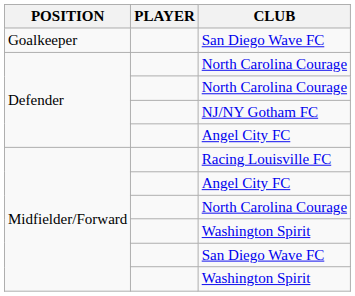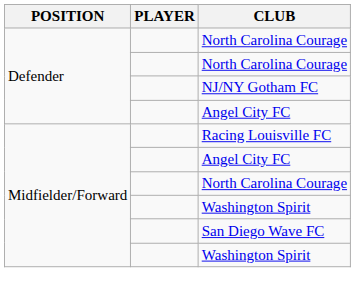 <table class="wikitable sortable">
 <tr>
 <th>POSITION</th>
 <th>PLAYER</th>
 <th>CLUB</th>
-</tr>
-<tr>
-<td>Goalkeeper</td>
-<td> </td>
-<td><a href='#'>San Diego Wave FC</a></td>
 </tr>
 <tr>
 <td rowspan=4>Defender</td>
 <td> </td>
 <td><a href='#'>North Carolina Courage</a></td>
 </tr>
 <tr>
 <td> </td>
 <td><a href='#'>North Carolina Courage</a></td>
 </tr>
 <tr>
 <td> </td>
 <td><a href='#'>NJ/NY Gotham FC</a></td>
 </tr>
 <tr>
 <td> </td>
 <td><a href='#'>Angel City FC</a></td>
 </tr>
 <tr>
 <td rowspan=6>Midfielder/Forward</td>
 <td> </td>
 <td><a href='#'>Racing Louisville FC</a></td>
 </tr>
 <tr>
 <td> </td>
 <td><a href='#'>Angel City FC</a></td>
 </tr>
 <tr>
 <td> </td>
 <td><a href='#'>North Carolina Courage</a></td>
 </tr>
 <tr>
 <td> </td>
 <td><a href='#'>Washington Spirit</a></td>
 </tr>
 <tr>
 <td> </td>
 <td><a href='#'>San Diego Wave FC</a></td>
 </tr>
 <tr>
 <td> </td>
 <td><a href='#'>Washington Spirit</a></td>
 </tr>
 </table>
